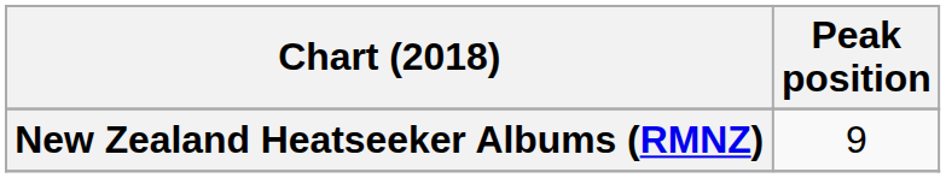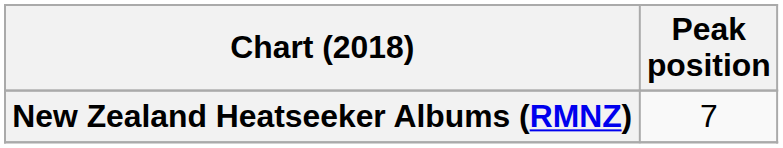 <table class="wikitable sortable plainrowheaders" style="text-align:center">
 <tr>
 <th scope="col">Chart (2018)</th>
 <th scope="col">Peak<br> position</th>
 </tr>
 <tr>
 </tr>
 <tr>
 </tr>
 <tr>
 </tr>
 <tr>
 </tr>
 <tr>
 </tr>
 <tr>
 <th scope="row">New Zealand Heatseeker Albums (<a href='#'>RMNZ</a>)</th>
-<td>9</td>
+<td>7</td>
 </tr>
 <tr>
 </tr>
 <tr>
 </tr>
 <tr>
 </tr>
 <tr>
 </tr>
 <tr>
 </tr>
 <tr>
 </tr>
 <tr>
 </tr>
 </table>
